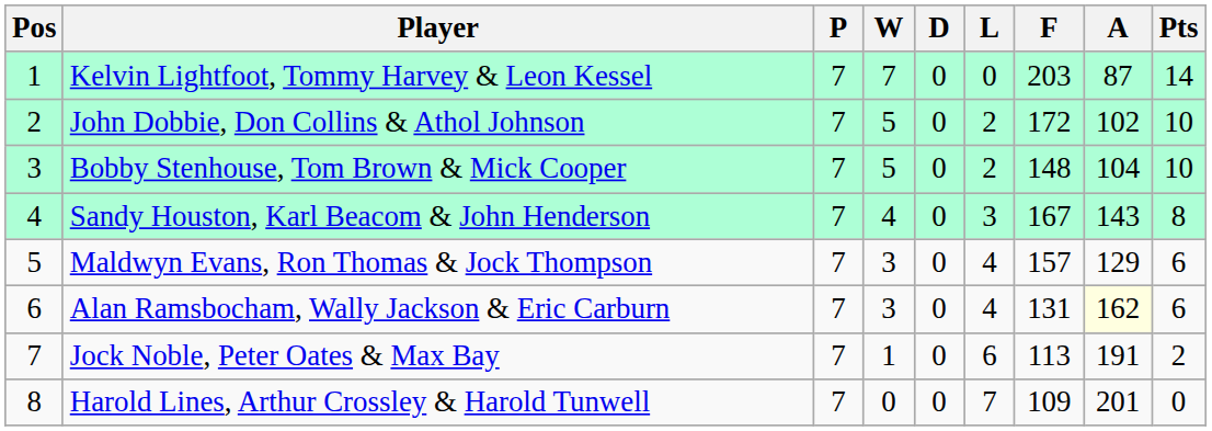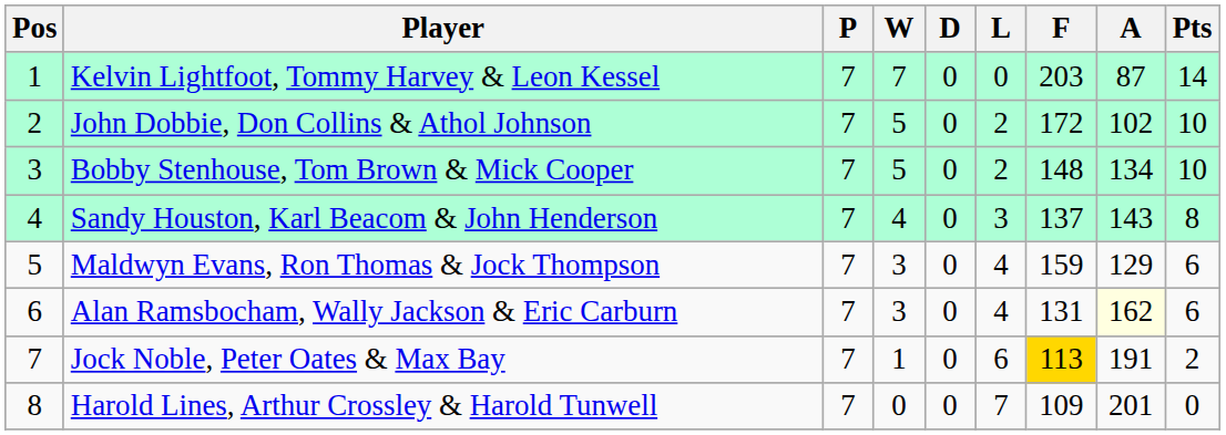 <table class="wikitable" style="font-size: 100%">
 <tr>
 <th width=20>Pos</th>
 <th width=400>Player</th>
 <th width=20>P</th>
 <th width=20>W</th>
 <th width=20>D</th>
 <th width=20>L</th>
 <th width=30>F</th>
 <th width=30>A</th>
 <th width=20>Pts</th>
 </tr>
 <tr align=center style="background: #ADFFD6;">
 <td>1</td>
 <td align="left"> <a href='#'>Kelvin Lightfoot</a>, <a href='#'>Tommy Harvey</a> & <a href='#'>Leon Kessel</a></td>
 <td>7</td>
 <td>7</td>
 <td>0</td>
 <td>0</td>
 <td>203</td>
 <td>87</td>
 <td>14</td>
 </tr>
 <tr align=center style="background: #ADFFD6;">
 <td>2</td>
 <td align="left"> <a href='#'>John Dobbie</a>, <a href='#'>Don Collins</a> & <a href='#'>Athol Johnson</a></td>
 <td>7</td>
 <td>5</td>
 <td>0</td>
 <td>2</td>
 <td>172</td>
 <td>102</td>
 <td>10</td>
 </tr>
 <tr align=center style="background: #ADFFD6;">
 <td>3</td>
 <td align="left"> <a href='#'>Bobby Stenhouse</a>, <a href='#'>Tom Brown</a> & <a href='#'>Mick Cooper</a></td>
 <td>7</td>
 <td>5</td>
 <td>0</td>
 <td>2</td>
 <td>148</td>
-<td>104</td>
+<td>134</td>
 <td>10</td>
 </tr>
 <tr align=center style="background: #ADFFD6;">
 <td>4</td>
 <td align="left"> <a href='#'>Sandy Houston</a>, <a href='#'>Karl Beacom</a> & <a href='#'>John Henderson</a></td>
 <td>7</td>
 <td>4</td>
 <td>0</td>
 <td>3</td>
-<td>167</td>
+<td>137</td>
 <td>143</td>
 <td>8</td>
 </tr>
 <tr align=center>
 <td>5</td>
 <td align="left"> <a href='#'>Maldwyn Evans</a>, <a href='#'>Ron Thomas</a> & <a href='#'>Jock Thompson</a></td>
 <td>7</td>
 <td>3</td>
 <td>0</td>
 <td>4</td>
-<td>157</td>
+<td>159</td>
 <td>129</td>
 <td>6</td>
 </tr>
 <tr align=center>
 <td>6</td>
 <td align="left"> <a href='#'>Alan Ramsbocham</a>, <a href='#'>Wally Jackson</a> & <a href='#'>Eric Carburn</a></td>
 <td>7</td>
 <td>3</td>
 <td>0</td>
 <td>4</td>
 <td>131</td>
 <td style="background: lightyellow;">162</td>
 <td>6</td>
 </tr>
 <tr align=center>
 <td>7</td>
 <td align="left"> <a href='#'>Jock Noble</a>, <a href='#'>Peter Oates</a> & <a href='#'>Max Bay</a></td>
 <td>7</td>
 <td>1</td>
 <td>0</td>
 <td>6</td>
-<td>113</td>
+<td style="background: gold;">113</td>
 <td>191</td>
 <td>2</td>
 </tr>
 <tr align=center>
 <td>8</td>
 <td align="left"> <a href='#'>Harold Lines</a>, <a href='#'>Arthur Crossley</a> & <a href='#'>Harold Tunwell</a></td>
 <td>7</td>
 <td>0</td>
 <td>0</td>
 <td>7</td>
 <td>109</td>
 <td>201</td>
 <td>0</td>
 </tr>
 </table>
